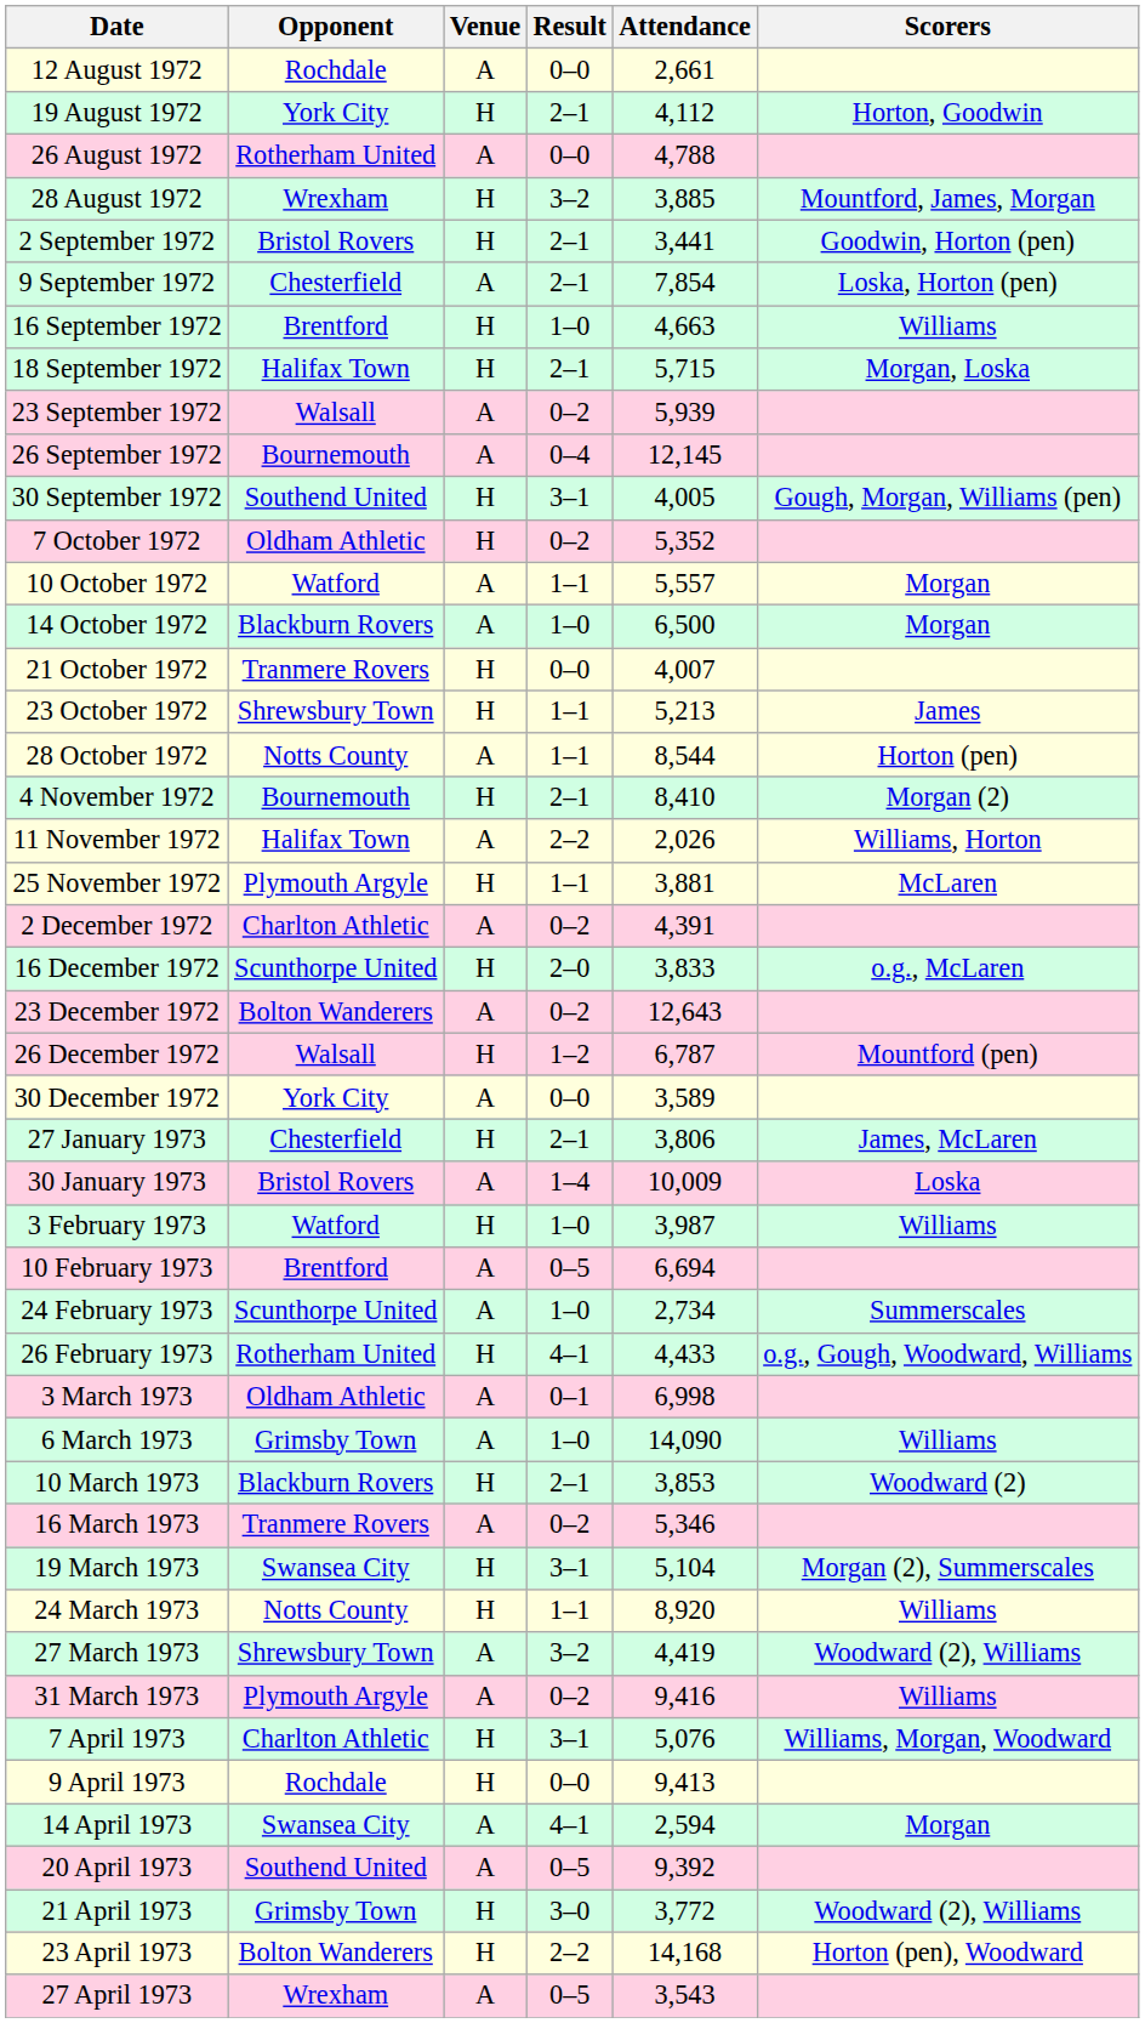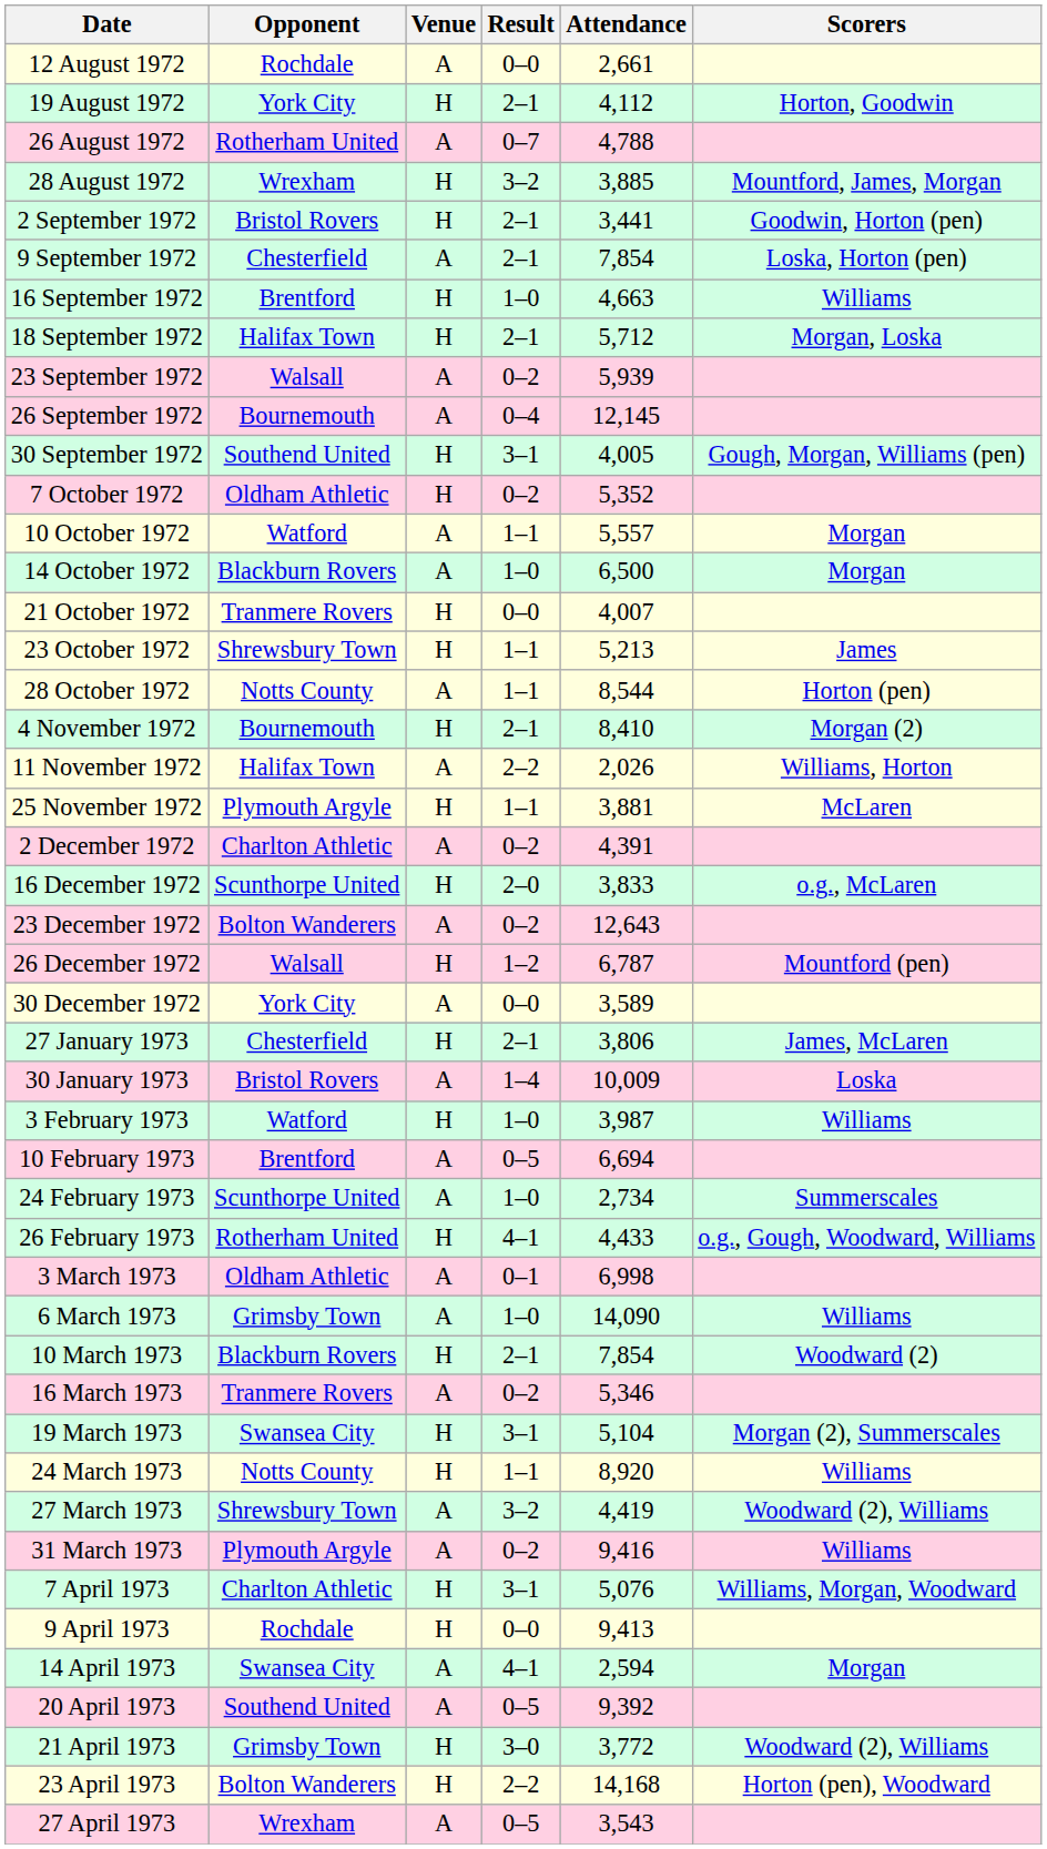 <table class="wikitable sortable" style="font-size:100%; text-align:center">
 <tr>
 <th>Date</th>
 <th>Opponent</th>
 <th>Venue</th>
 <th>Result</th>
 <th>Attendance</th>
 <th>Scorers</th>
 </tr>
 <tr style="background-color: #ffffdd;">
 <td>12 August 1972</td>
 <td><a href='#'>Rochdale</a></td>
 <td>A</td>
 <td>0–0</td>
 <td>2,661</td>
 <td></td>
 </tr>
 <tr style="background-color: #d0ffe3;">
 <td>19 August 1972</td>
 <td><a href='#'>York City</a></td>
 <td>H</td>
 <td>2–1</td>
 <td>4,112</td>
 <td><a href='#'>Horton</a>, <a href='#'>Goodwin</a></td>
 </tr>
 <tr style="background-color: #ffd0e3;">
 <td>26 August 1972</td>
 <td><a href='#'>Rotherham United</a></td>
 <td>A</td>
-<td>0–0</td>
+<td>0–7</td>
 <td>4,788</td>
 <td></td>
 </tr>
 <tr style="background-color: #d0ffe3;">
 <td>28 August 1972</td>
 <td><a href='#'>Wrexham</a></td>
 <td>H</td>
 <td>3–2</td>
 <td>3,885</td>
 <td><a href='#'>Mountford</a>, <a href='#'>James</a>, <a href='#'>Morgan</a></td>
 </tr>
 <tr style="background-color: #d0ffe3;">
 <td>2 September 1972</td>
 <td><a href='#'>Bristol Rovers</a></td>
 <td>H</td>
 <td>2–1</td>
 <td>3,441</td>
 <td><a href='#'>Goodwin</a>, <a href='#'>Horton</a> (pen)</td>
 </tr>
 <tr style="background-color: #d0ffe3;">
 <td>9 September 1972</td>
 <td><a href='#'>Chesterfield</a></td>
 <td>A</td>
 <td>2–1</td>
 <td>7,854</td>
 <td><a href='#'>Loska</a>, <a href='#'>Horton</a> (pen)</td>
 </tr>
 <tr style="background-color: #d0ffe3;">
 <td>16 September 1972</td>
 <td><a href='#'>Brentford</a></td>
 <td>H</td>
 <td>1–0</td>
 <td>4,663</td>
 <td><a href='#'>Williams</a></td>
 </tr>
 <tr style="background-color: #d0ffe3;">
 <td>18 September 1972</td>
 <td><a href='#'>Halifax Town</a></td>
 <td>H</td>
 <td>2–1</td>
-<td>5,715</td>
+<td>5,712</td>
 <td><a href='#'>Morgan</a>, <a href='#'>Loska</a></td>
 </tr>
 <tr style="background-color: #ffd0e3;">
 <td>23 September 1972</td>
 <td><a href='#'>Walsall</a></td>
 <td>A</td>
 <td>0–2</td>
 <td>5,939</td>
 <td></td>
 </tr>
 <tr style="background-color: #ffd0e3;">
 <td>26 September 1972</td>
 <td><a href='#'>Bournemouth</a></td>
 <td>A</td>
 <td>0–4</td>
 <td>12,145</td>
 <td></td>
 </tr>
 <tr style="background-color: #d0ffe3;">
 <td>30 September 1972</td>
 <td><a href='#'>Southend United</a></td>
 <td>H</td>
 <td>3–1</td>
 <td>4,005</td>
 <td><a href='#'>Gough</a>, <a href='#'>Morgan</a>, <a href='#'>Williams</a> (pen)</td>
 </tr>
 <tr style="background-color: #ffd0e3;">
 <td>7 October 1972</td>
 <td><a href='#'>Oldham Athletic</a></td>
 <td>H</td>
 <td>0–2</td>
 <td>5,352</td>
 <td></td>
 </tr>
 <tr style="background-color: #ffffdd;">
 <td>10 October 1972</td>
 <td><a href='#'>Watford</a></td>
 <td>A</td>
 <td>1–1</td>
 <td>5,557</td>
 <td><a href='#'>Morgan</a></td>
 </tr>
 <tr style="background-color: #d0ffe3;">
 <td>14 October 1972</td>
 <td><a href='#'>Blackburn Rovers</a></td>
 <td>A</td>
 <td>1–0</td>
 <td>6,500</td>
 <td><a href='#'>Morgan</a></td>
 </tr>
 <tr style="background-color: #ffffdd;">
 <td>21 October 1972</td>
 <td><a href='#'>Tranmere Rovers</a></td>
 <td>H</td>
 <td>0–0</td>
 <td>4,007</td>
 <td></td>
 </tr>
 <tr style="background-color: #ffffdd;">
 <td>23 October 1972</td>
 <td><a href='#'>Shrewsbury Town</a></td>
 <td>H</td>
 <td>1–1</td>
 <td>5,213</td>
 <td><a href='#'>James</a></td>
 </tr>
 <tr style="background-color: #ffffdd;">
 <td>28 October 1972</td>
 <td><a href='#'>Notts County</a></td>
 <td>A</td>
 <td>1–1</td>
 <td>8,544</td>
 <td><a href='#'>Horton</a> (pen)</td>
 </tr>
 <tr style="background-color: #d0ffe3;">
 <td>4 November 1972</td>
 <td><a href='#'>Bournemouth</a></td>
 <td>H</td>
 <td>2–1</td>
 <td>8,410</td>
 <td><a href='#'>Morgan</a> (2)</td>
 </tr>
 <tr style="background-color: #ffffdd;">
 <td>11 November 1972</td>
 <td><a href='#'>Halifax Town</a></td>
 <td>A</td>
 <td>2–2</td>
 <td>2,026</td>
 <td><a href='#'>Williams</a>, <a href='#'>Horton</a></td>
 </tr>
 <tr style="background-color: #ffffdd;">
 <td>25 November 1972</td>
 <td><a href='#'>Plymouth Argyle</a></td>
 <td>H</td>
 <td>1–1</td>
 <td>3,881</td>
 <td><a href='#'>McLaren</a></td>
 </tr>
 <tr style="background-color: #ffd0e3;">
 <td>2 December 1972</td>
 <td><a href='#'>Charlton Athletic</a></td>
 <td>A</td>
 <td>0–2</td>
 <td>4,391</td>
 <td></td>
 </tr>
 <tr style="background-color: #d0ffe3;">
 <td>16 December 1972</td>
 <td><a href='#'>Scunthorpe United</a></td>
 <td>H</td>
 <td>2–0</td>
 <td>3,833</td>
 <td><a href='#'>o.g.</a>, <a href='#'>McLaren</a></td>
 </tr>
 <tr style="background-color: #ffd0e3;">
 <td>23 December 1972</td>
 <td><a href='#'>Bolton Wanderers</a></td>
 <td>A</td>
 <td>0–2</td>
 <td>12,643</td>
 <td></td>
 </tr>
 <tr style="background-color: #ffd0e3;">
 <td>26 December 1972</td>
 <td><a href='#'>Walsall</a></td>
 <td>H</td>
 <td>1–2</td>
 <td>6,787</td>
 <td><a href='#'>Mountford</a> (pen)</td>
 </tr>
 <tr style="background-color: #ffffdd;">
 <td>30 December 1972</td>
 <td><a href='#'>York City</a></td>
 <td>A</td>
 <td>0–0</td>
 <td>3,589</td>
 <td></td>
 </tr>
 <tr style="background-color: #d0ffe3;">
 <td>27 January 1973</td>
 <td><a href='#'>Chesterfield</a></td>
 <td>H</td>
 <td>2–1</td>
 <td>3,806</td>
 <td><a href='#'>James</a>, <a href='#'>McLaren</a></td>
 </tr>
 <tr style="background-color: #ffd0e3;">
 <td>30 January 1973</td>
 <td><a href='#'>Bristol Rovers</a></td>
 <td>A</td>
 <td>1–4</td>
 <td>10,009</td>
 <td><a href='#'>Loska</a></td>
 </tr>
 <tr style="background-color: #d0ffe3;">
 <td>3 February 1973</td>
 <td><a href='#'>Watford</a></td>
 <td>H</td>
 <td>1–0</td>
 <td>3,987</td>
 <td><a href='#'>Williams</a></td>
 </tr>
 <tr style="background-color: #ffd0e3;">
 <td>10 February 1973</td>
 <td><a href='#'>Brentford</a></td>
 <td>A</td>
 <td>0–5</td>
 <td>6,694</td>
 <td></td>
 </tr>
 <tr style="background-color: #d0ffe3;">
 <td>24 February 1973</td>
 <td><a href='#'>Scunthorpe United</a></td>
 <td>A</td>
 <td>1–0</td>
 <td>2,734</td>
 <td><a href='#'>Summerscales</a></td>
 </tr>
 <tr style="background-color: #d0ffe3;">
 <td>26 February 1973</td>
 <td><a href='#'>Rotherham United</a></td>
 <td>H</td>
 <td>4–1</td>
 <td>4,433</td>
 <td><a href='#'>o.g.</a>, <a href='#'>Gough</a>, <a href='#'>Woodward</a>, <a href='#'>Williams</a></td>
 </tr>
 <tr style="background-color: #ffd0e3;">
 <td>3 March 1973</td>
 <td><a href='#'>Oldham Athletic</a></td>
 <td>A</td>
 <td>0–1</td>
 <td>6,998</td>
 <td></td>
 </tr>
 <tr style="background-color: #d0ffe3;">
 <td>6 March 1973</td>
 <td><a href='#'>Grimsby Town</a></td>
 <td>A</td>
 <td>1–0</td>
 <td>14,090</td>
 <td><a href='#'>Williams</a></td>
 </tr>
 <tr style="background-color: #d0ffe3;">
 <td>10 March 1973</td>
 <td><a href='#'>Blackburn Rovers</a></td>
 <td>H</td>
 <td>2–1</td>
-<td>3,853</td>
+<td>7,854</td>
 <td><a href='#'>Woodward</a> (2)</td>
 </tr>
 <tr style="background-color: #ffd0e3;">
 <td>16 March 1973</td>
 <td><a href='#'>Tranmere Rovers</a></td>
 <td>A</td>
 <td>0–2</td>
 <td>5,346</td>
 <td></td>
 </tr>
 <tr style="background-color: #d0ffe3;">
 <td>19 March 1973</td>
 <td><a href='#'>Swansea City</a></td>
 <td>H</td>
 <td>3–1</td>
 <td>5,104</td>
 <td><a href='#'>Morgan</a> (2), <a href='#'>Summerscales</a></td>
 </tr>
 <tr style="background-color: #ffffdd;">
 <td>24 March 1973</td>
 <td><a href='#'>Notts County</a></td>
 <td>H</td>
 <td>1–1</td>
 <td>8,920</td>
 <td><a href='#'>Williams</a></td>
 </tr>
 <tr style="background-color: #d0ffe3;">
 <td>27 March 1973</td>
 <td><a href='#'>Shrewsbury Town</a></td>
 <td>A</td>
 <td>3–2</td>
 <td>4,419</td>
 <td><a href='#'>Woodward</a> (2), <a href='#'>Williams</a></td>
 </tr>
 <tr style="background-color: #ffd0e3;">
 <td>31 March 1973</td>
 <td><a href='#'>Plymouth Argyle</a></td>
 <td>A</td>
 <td>0–2</td>
 <td>9,416</td>
 <td><a href='#'>Williams</a></td>
 </tr>
 <tr style="background-color: #d0ffe3;">
 <td>7 April 1973</td>
 <td><a href='#'>Charlton Athletic</a></td>
 <td>H</td>
 <td>3–1</td>
 <td>5,076</td>
 <td><a href='#'>Williams</a>, <a href='#'>Morgan</a>, <a href='#'>Woodward</a></td>
 </tr>
 <tr style="background-color: #ffffdd;">
 <td>9 April 1973</td>
 <td><a href='#'>Rochdale</a></td>
 <td>H</td>
 <td>0–0</td>
 <td>9,413</td>
 <td></td>
 </tr>
 <tr style="background-color: #d0ffe3;">
 <td>14 April 1973</td>
 <td><a href='#'>Swansea City</a></td>
 <td>A</td>
 <td>4–1</td>
 <td>2,594</td>
 <td><a href='#'>Morgan</a></td>
 </tr>
 <tr style="background-color: #ffd0e3;">
 <td>20 April 1973</td>
 <td><a href='#'>Southend United</a></td>
 <td>A</td>
 <td>0–5</td>
 <td>9,392</td>
 <td></td>
 </tr>
 <tr style="background-color: #d0ffe3;">
 <td>21 April 1973</td>
 <td><a href='#'>Grimsby Town</a></td>
 <td>H</td>
 <td>3–0</td>
 <td>3,772</td>
 <td><a href='#'>Woodward</a> (2), <a href='#'>Williams</a></td>
 </tr>
 <tr style="background-color: #ffffdd;">
 <td>23 April 1973</td>
 <td><a href='#'>Bolton Wanderers</a></td>
 <td>H</td>
 <td>2–2</td>
 <td>14,168</td>
 <td><a href='#'>Horton</a> (pen), <a href='#'>Woodward</a></td>
 </tr>
 <tr style="background-color: #ffd0e3;">
 <td>27 April 1973</td>
 <td><a href='#'>Wrexham</a></td>
 <td>A</td>
 <td>0–5</td>
 <td>3,543</td>
 <td></td>
 </tr>
 </table>
